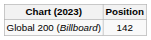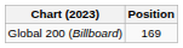 <table class="wikitable">
 <tr>
 <th>Chart (2023)</th>
 <th>Position</th>
 </tr>
 <tr>
 <td>Global 200 (<em>Billboard</em>)</td>
-<td align="center">142</td>
+<td align="center">169</td>
 </tr>
 </table>
